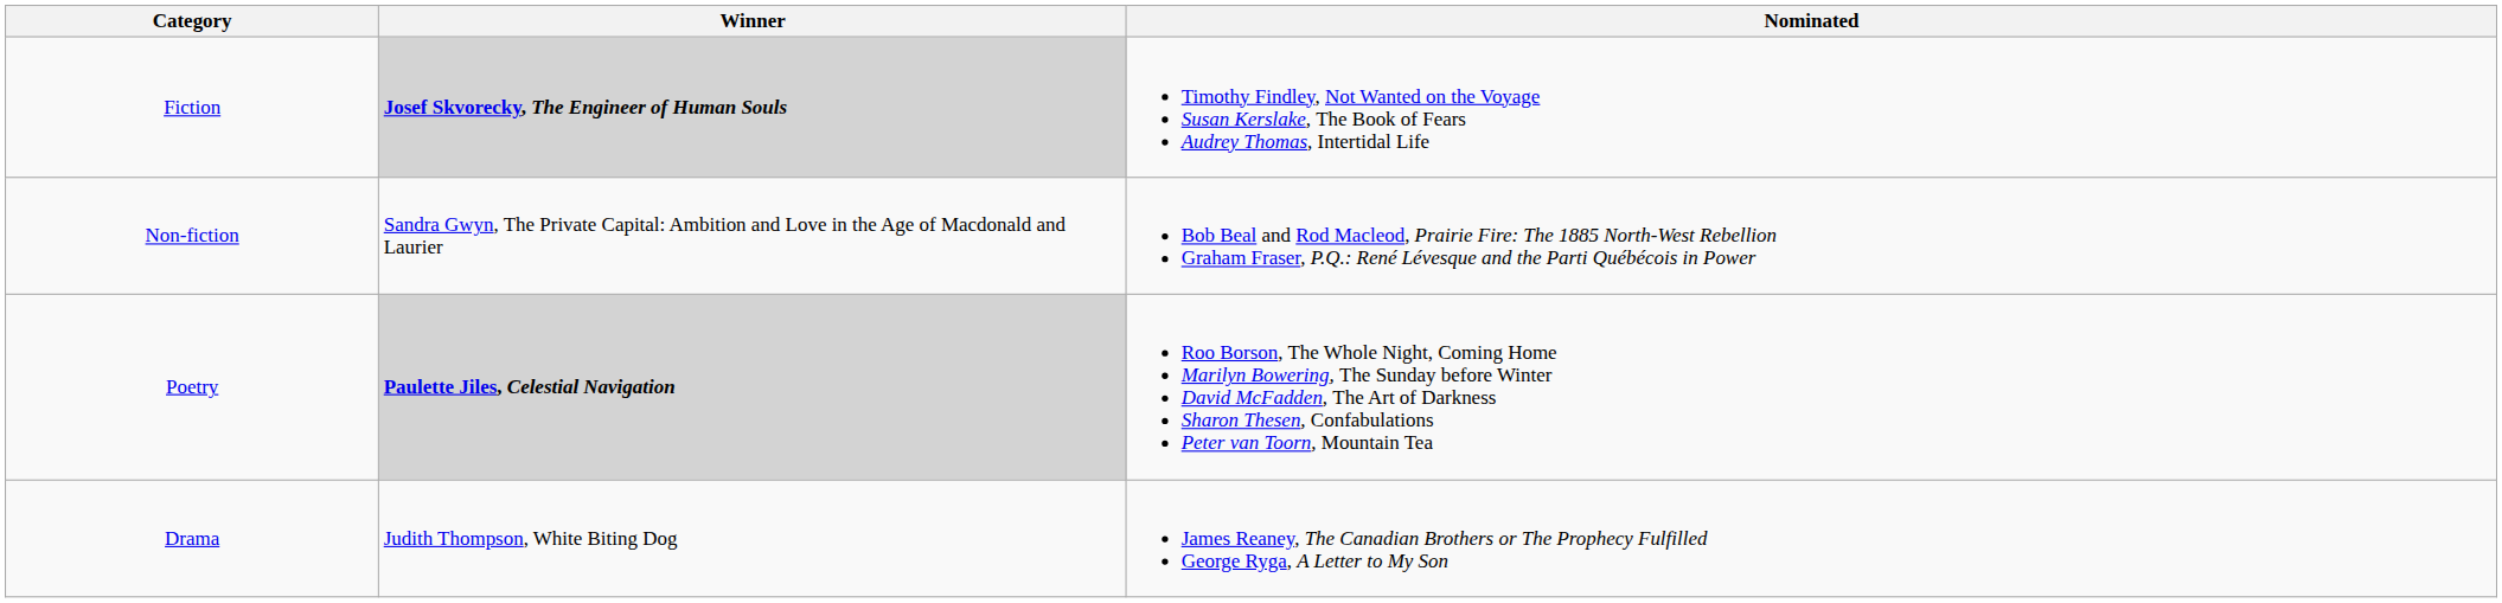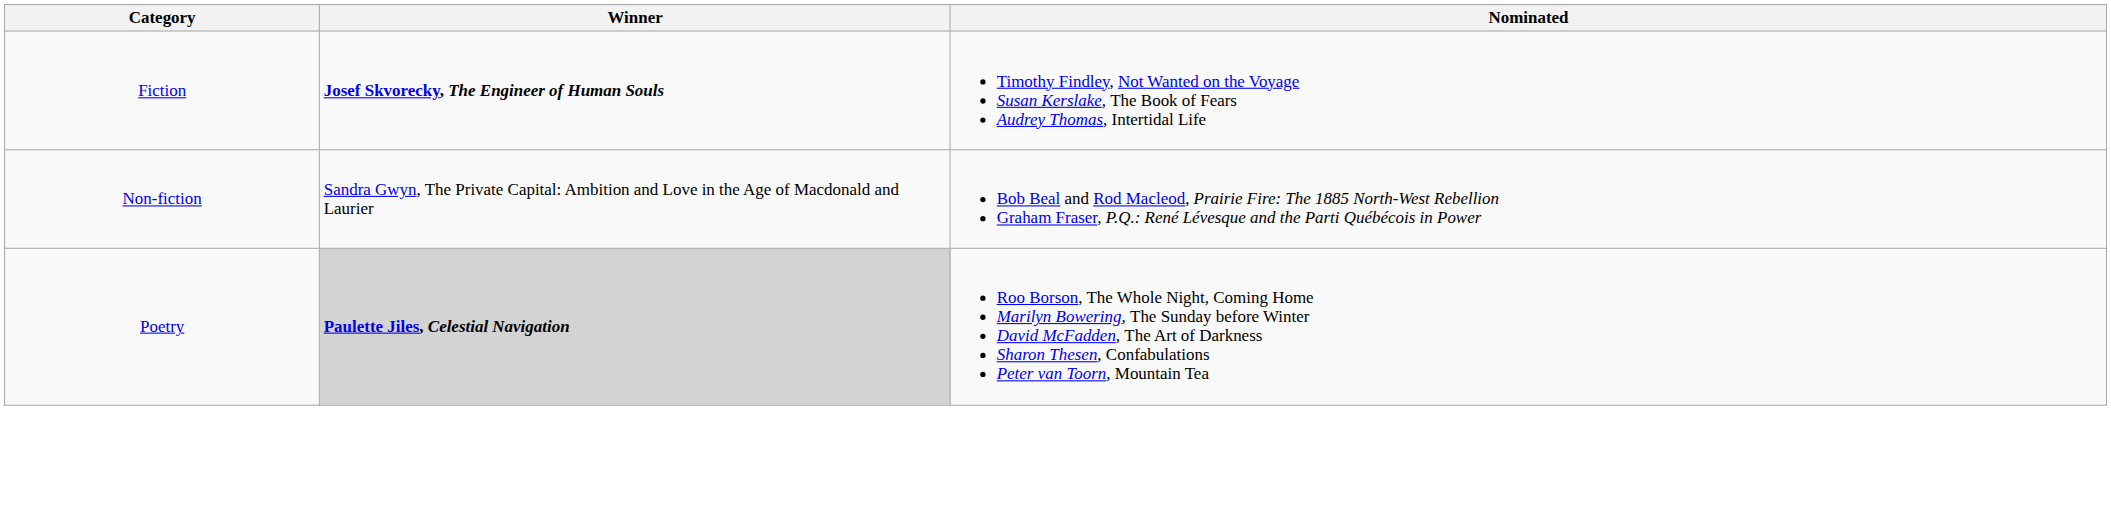 <table class="wikitable" width="100%">
 <tr>
 <th width=15%>Category</th>
 <th width=30%>Winner</th>
 <th width=55%>Nominated</th>
 </tr>
 <tr>
 <td align="center"><a href='#'>Fiction</a></td>
-<td style="background: lightgrey;"> <strong><a href='#'>Josef Skvorecky</a>, <em>The Engineer of Human Souls<strong><em></td>
+<td> <strong><a href='#'>Josef Skvorecky</a>, <em>The Engineer of Human Souls<strong><em></td>
 <td><br><ul><li><a href='#'>Timothy Findley</a>, </em><a href='#'>Not Wanted on the Voyage</a><em></li><li><a href='#'>Susan Kerslake</a>, </em>The Book of Fears<em></li><li><a href='#'>Audrey Thomas</a>, </em>Intertidal Life<em></li></ul></td>
 </tr>
 <tr>
 <td align="center"><a href='#'>Non-fiction</a></td>
 <td> </strong><a href='#'>Sandra Gwyn</a>, </em>The Private Capital: Ambition and Love in the Age of Macdonald and Laurier</em></strong></td>
 <td><br><ul><li><a href='#'>Bob Beal</a> and <a href='#'>Rod Macleod</a>, <em>Prairie Fire: The 1885 North-West Rebellion</em></li><li><a href='#'>Graham Fraser</a>, <em>P.Q.: René Lévesque and the Parti Québécois in Power</em></li></ul></td>
 </tr>
 <tr>
 <td align="center"><a href='#'>Poetry</a></td>
 <td style="background: lightgrey;"> <strong><a href='#'>Paulette Jiles</a>, <em>Celestial Navigation<strong><em></td>
 <td><br><ul><li><a href='#'>Roo Borson</a>, </em>The Whole Night, Coming Home<em></li><li><a href='#'>Marilyn Bowering</a>, </em>The Sunday before Winter<em></li><li><a href='#'>David McFadden</a>, </em>The Art of Darkness<em></li><li><a href='#'>Sharon Thesen</a>, </em>Confabulations<em></li><li><a href='#'>Peter van Toorn</a>, </em>Mountain Tea<em></li></ul></td>
 </tr>
-<tr>
-<td align="center"><a href='#'>Drama</a></td>
-<td> </strong><a href='#'>Judith Thompson</a>, </em>White Biting Dog</em></strong></td>
-<td><br><ul><li><a href='#'>James Reaney</a>, <em>The Canadian Brothers or The Prophecy Fulfilled</em></li><li><a href='#'>George Ryga</a>, <em>A Letter to My Son</em></li></ul></td>
-</tr>
 </table>
